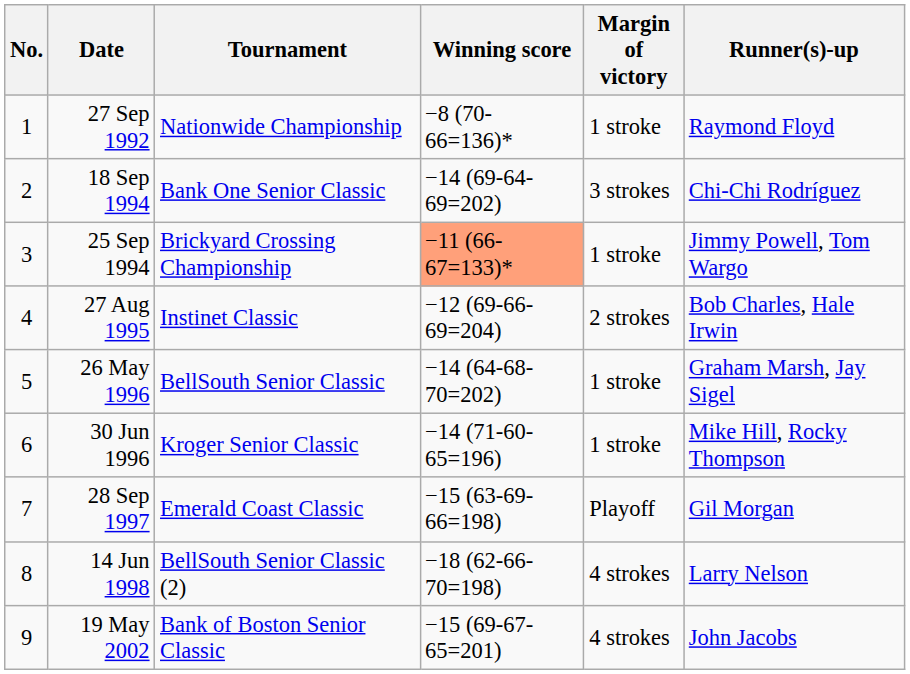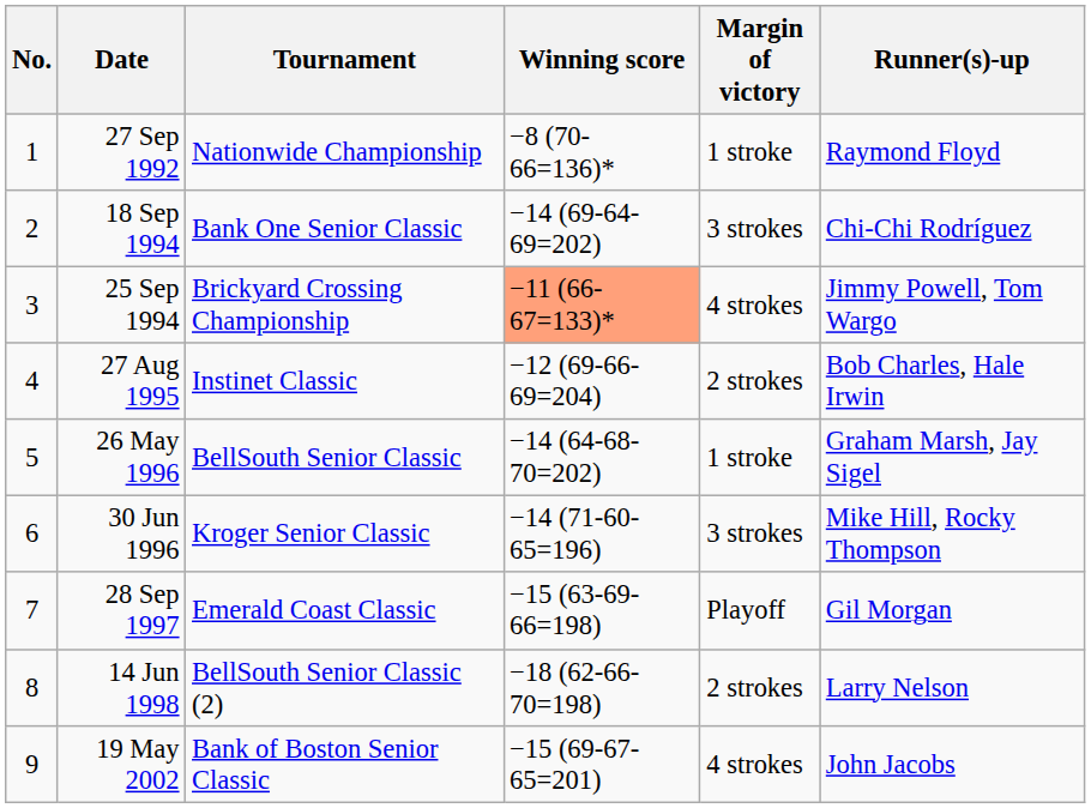 <table class="wikitable" style="font-size:95%;">
 <tr>
 <th>No.</th>
 <th>Date</th>
 <th>Tournament</th>
 <th>Winning score</th>
 <th>Margin of<br>victory</th>
 <th>Runner(s)-up</th>
 </tr>
 <tr>
 <td align=center>1</td>
 <td align=right>27 Sep <a href='#'>1992</a></td>
 <td><a href='#'>Nationwide Championship</a></td>
 <td>−8 (70-66=136)*</td>
 <td>1 stroke</td>
 <td> <a href='#'>Raymond Floyd</a></td>
 </tr>
 <tr>
 <td align=center>2</td>
 <td align=right>18 Sep <a href='#'>1994</a></td>
 <td><a href='#'>Bank One Senior Classic</a></td>
 <td>−14 (69-64-69=202)</td>
 <td>3 strokes</td>
 <td> <a href='#'>Chi-Chi Rodríguez</a></td>
 </tr>
 <tr>
 <td align=center>3</td>
 <td align=right>25 Sep 1994</td>
 <td><a href='#'>Brickyard Crossing Championship</a></td>
 <td style="background: lightsalmon;">−11 (66-67=133)*</td>
-<td>1 stroke</td>
+<td>4 strokes</td>
 <td> <a href='#'>Jimmy Powell</a>,  <a href='#'>Tom Wargo</a></td>
 </tr>
 <tr>
 <td align=center>4</td>
 <td align=right>27 Aug <a href='#'>1995</a></td>
 <td><a href='#'>Instinet Classic</a></td>
 <td>−12 (69-66-69=204)</td>
 <td>2 strokes</td>
 <td> <a href='#'>Bob Charles</a>,  <a href='#'>Hale Irwin</a></td>
 </tr>
 <tr>
 <td align=center>5</td>
 <td align=right>26 May <a href='#'>1996</a></td>
 <td><a href='#'>BellSouth Senior Classic</a></td>
 <td>−14 (64-68-70=202)</td>
 <td>1 stroke</td>
 <td> <a href='#'>Graham Marsh</a>,  <a href='#'>Jay Sigel</a></td>
 </tr>
 <tr>
 <td align=center>6</td>
 <td align=right>30 Jun 1996</td>
 <td><a href='#'>Kroger Senior Classic</a></td>
 <td>−14 (71-60-65=196)</td>
-<td>1 stroke</td>
+<td>3 strokes</td>
 <td> <a href='#'>Mike Hill</a>,  <a href='#'>Rocky Thompson</a></td>
 </tr>
 <tr>
 <td align=center>7</td>
 <td align=right>28 Sep <a href='#'>1997</a></td>
 <td><a href='#'>Emerald Coast Classic</a></td>
 <td>−15 (63-69-66=198)</td>
 <td>Playoff</td>
 <td> <a href='#'>Gil Morgan</a></td>
 </tr>
 <tr>
 <td align=center>8</td>
 <td align=right>14 Jun <a href='#'>1998</a></td>
 <td><a href='#'>BellSouth Senior Classic</a> (2)</td>
 <td>−18 (62-66-70=198)</td>
-<td>4 strokes</td>
+<td>2 strokes</td>
 <td> <a href='#'>Larry Nelson</a></td>
 </tr>
 <tr>
 <td align=center>9</td>
 <td align=right>19 May <a href='#'>2002</a></td>
 <td><a href='#'>Bank of Boston Senior Classic</a></td>
 <td>−15 (69-67-65=201)</td>
 <td>4 strokes</td>
 <td> <a href='#'>John Jacobs</a></td>
 </tr>
 </table>
